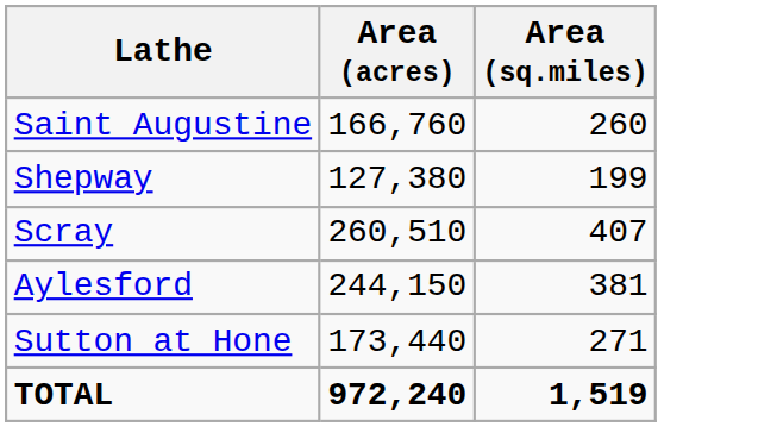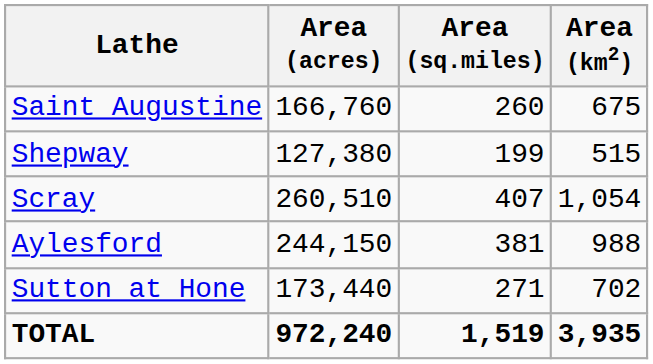 <table class="wikitable" border="1"|-bgcolor="D0D8DD">
 <tr>
 <th>Lathe</th>
 <th>Area<br> <small>(acres)</small></th>
 <th>Area<br> <small>(sq.miles)</small></th>
+<th>Area<br> <small>(km<sup>2</sup>)</small></th>
 </tr>
 <tr>
 <td align="left"><a href='#'>Saint Augustine</a></td>
 <td align="right">166,760</td>
 <td align="right">260</td>
+<td align="right">675</td>
 </tr>
 <tr>
 <td align="left"><a href='#'>Shepway</a></td>
 <td align="right">127,380</td>
 <td align="right">199</td>
+<td align="right">515</td>
 </tr>
 <tr>
 <td align="left"><a href='#'>Scray</a></td>
 <td align="right">260,510</td>
 <td align="right">407</td>
+<td align="right">1,054</td>
 </tr>
 <tr>
 <td align="left"><a href='#'>Aylesford</a></td>
 <td align="right">244,150</td>
 <td align="right">381</td>
+<td align="right">988</td>
 </tr>
 <tr>
 <td align="left"><a href='#'>Sutton at Hone</a></td>
 <td align="right">173,440</td>
 <td align="right">271</td>
+<td align="right">702</td>
 </tr>
 <tr>
 <td><strong>TOTAL</strong></td>
 <td align="right"><strong>972,240</strong></td>
 <td align="right"><strong>1,519</strong></td>
+<td align="right"><strong>3,935</strong></td>
 </tr>
 </table>
